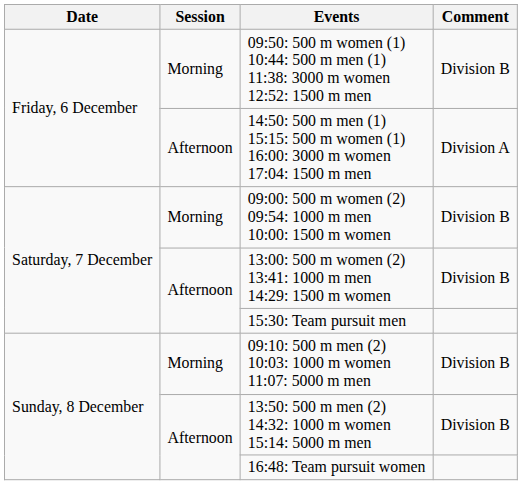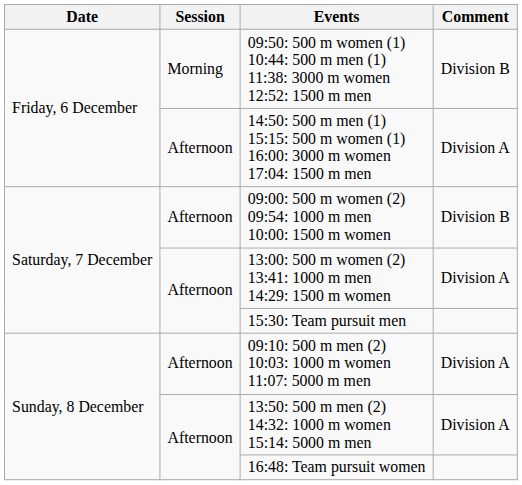 <table class="wikitable" border="1">
 <tr>
 <th> Date </th>
 <th> Session </th>
 <th> Events </th>
 <th> Comment </th>
 </tr>
 <tr>
 <td rowspan=2> Friday, 6 December </td>
 <td> Morning </td>
 <td> 09:50: 500 m women (1) <br> 10:44: 500 m men (1) <br> 11:38: 3000 m women <br> 12:52: 1500 m men </td>
 <td> Division B </td>
 </tr>
 <tr>
 <td> Afternoon </td>
 <td> 14:50: 500 m men (1) <br> 15:15: 500 m women (1) <br> 16:00: 3000 m women <br> 17:04: 1500 m men </td>
 <td> Division A </td>
 </tr>
 <tr>
 <td rowspan=3> Saturday, 7 December </td>
-<td> Morning </td>
+<td> Afternoon </td>
 <td> 09:00: 500 m women (2) <br> 09:54: 1000 m men <br> 10:00: 1500 m women </td>
 <td> Division B </td>
 </tr>
 <tr>
 <td rowspan=2> Afternoon </td>
 <td> 13:00: 500 m women (2) <br> 13:41: 1000 m men <br> 14:29: 1500 m women </td>
-<td> Division B </td>
+<td> Division A </td>
 </tr>
 <tr>
 <td> 15:30: Team pursuit men </td>
 <td></td>
 </tr>
 <tr>
 <td rowspan=3> Sunday, 8 December </td>
-<td> Morning </td>
+<td> Afternoon </td>
 <td> 09:10: 500 m men (2) <br> 10:03: 1000 m women <br> 11:07: 5000 m men </td>
-<td> Division B </td>
+<td> Division A </td>
 </tr>
 <tr>
 <td rowspan=2> Afternoon </td>
 <td> 13:50: 500 m men (2) <br> 14:32: 1000 m women <br> 15:14: 5000 m men </td>
-<td> Division B </td>
+<td> Division A </td>
 </tr>
 <tr>
 <td> 16:48: Team pursuit women </td>
 <td></td>
 </tr>
 </table>
